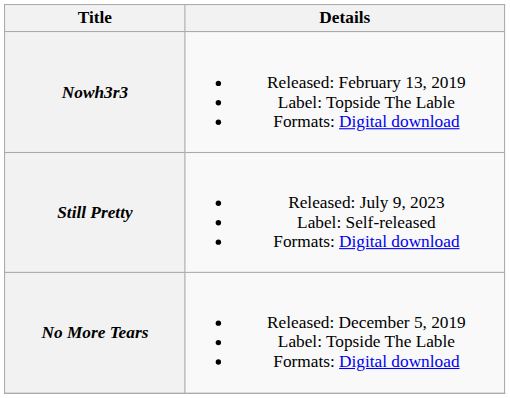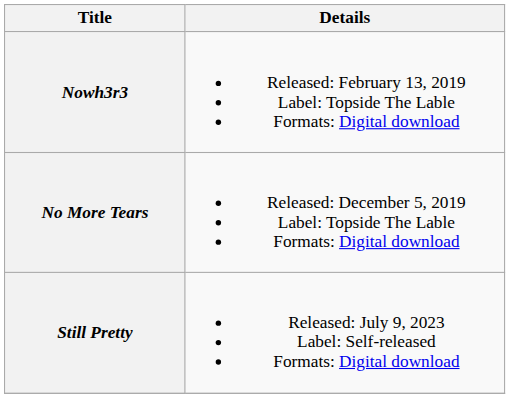 <table class="wikitable plainrowheaders" style="text-align:center;">
 <tr>
 <th scope="col" style="width:10em;">Title</th>
 <th scope="col" style="width:18em;">Details</th>
 </tr>
 <tr>
 <th scope="row"><em>Nowh3r3</em></th>
 <td><br><ul><li>Released: February 13, 2019</li><li>Label: Topside The Lable</li><li>Formats: <a href='#'>Digital download</a></li></ul></td>
 </tr>
 <tr>
+<th scope="row"><em>No More Tears</em></th>
+<td><br><ul><li>Released: December 5, 2019</li><li>Label: Topside The Lable</li><li>Formats: <a href='#'>Digital download</a></li></ul></td>
+</tr>
+<tr>
 <th scope="row"><em>Still Pretty</em></th>
 <td><br><ul><li>Released: July 9, 2023</li><li>Label: Self-released</li><li>Formats: <a href='#'>Digital download</a></li></ul></td>
 </tr>
 <tr>
-<th scope="row"><em>No More Tears</em></th>
-<td><br><ul><li>Released: December 5, 2019</li><li>Label: Topside The Lable</li><li>Formats: <a href='#'>Digital download</a></li></ul></td>
-</tr>
-<tr>
 </tr>
 </table>
